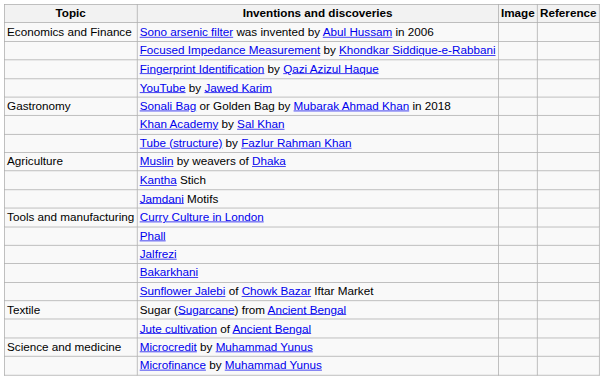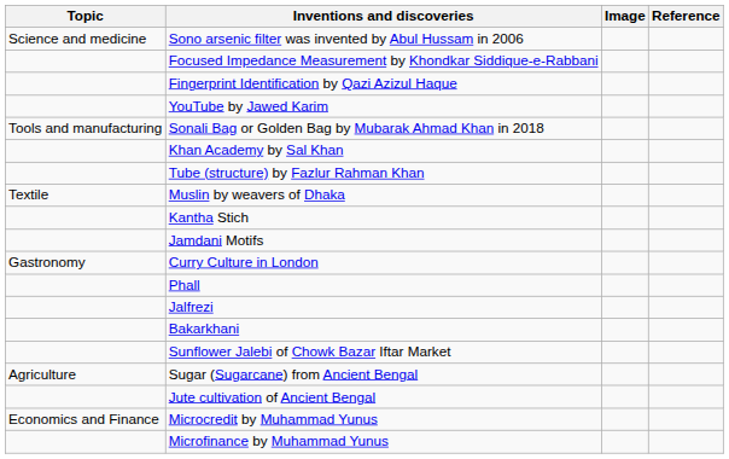 <table class="wikitable sortable static-row-numbers static-row-header-text">
 <tr>
 <th>Topic</th>
 <th>Inventions and discoveries</th>
 <th>Image</th>
 <th>Reference</th>
 </tr>
 <tr>
-<td>Economics and Finance</td>
+<td>Science and medicine</td>
 <td><a href='#'>Sono arsenic filter</a> was invented by <a href='#'>Abul Hussam</a> in 2006</td>
 <td></td>
 <td></td>
 </tr>
 <tr>
 <td></td>
 <td><a href='#'>Focused Impedance Measurement</a> by <a href='#'>Khondkar Siddique-e-Rabbani</a></td>
 <td></td>
 <td></td>
 </tr>
 <tr>
 <td></td>
 <td><a href='#'>Fingerprint Identification</a> by <a href='#'>Qazi Azizul Haque</a></td>
 <td></td>
 <td></td>
 </tr>
 <tr>
 <td></td>
 <td><a href='#'>YouTube</a> by <a href='#'>Jawed Karim</a></td>
 <td></td>
 <td></td>
 </tr>
 <tr>
-<td>Gastronomy</td>
+<td>Tools and manufacturing</td>
 <td><a href='#'>Sonali Bag</a> or Golden Bag by <a href='#'>Mubarak Ahmad Khan</a> in 2018</td>
 <td></td>
 <td></td>
 </tr>
 <tr>
 <td></td>
 <td><a href='#'>Khan Academy</a> by <a href='#'>Sal Khan</a></td>
 <td></td>
 <td></td>
 </tr>
 <tr>
 <td></td>
 <td><a href='#'>Tube (structure)</a> by <a href='#'>Fazlur Rahman Khan</a></td>
 <td></td>
 <td></td>
 </tr>
 <tr>
-<td>Agriculture</td>
+<td>Textile</td>
 <td><a href='#'>Muslin</a> by weavers of <a href='#'>Dhaka</a></td>
 <td></td>
 <td></td>
 </tr>
 <tr>
 <td></td>
 <td><a href='#'>Kantha</a> Stich</td>
 <td></td>
 <td></td>
 </tr>
 <tr>
 <td></td>
 <td><a href='#'>Jamdani</a> Motifs</td>
 <td></td>
 <td></td>
 </tr>
 <tr>
-<td>Tools and manufacturing</td>
+<td>Gastronomy</td>
 <td><a href='#'>Curry Culture in London</a></td>
 <td></td>
 <td></td>
 </tr>
 <tr>
 <td></td>
 <td><a href='#'>Phall</a></td>
 <td></td>
 <td></td>
 </tr>
 <tr>
 <td></td>
 <td><a href='#'>Jalfrezi</a></td>
 <td></td>
 <td></td>
 </tr>
 <tr>
 <td></td>
 <td><a href='#'>Bakarkhani</a></td>
 <td></td>
 <td></td>
 </tr>
 <tr>
 <td></td>
 <td><a href='#'>Sunflower Jalebi</a> of <a href='#'>Chowk Bazar</a> Iftar Market</td>
 <td></td>
 <td></td>
 </tr>
 <tr>
-<td>Textile</td>
+<td>Agriculture</td>
 <td>Sugar (<a href='#'>Sugarcane</a>) from <a href='#'>Ancient Bengal</a></td>
 <td></td>
 <td></td>
 </tr>
 <tr>
 <td></td>
 <td><a href='#'>Jute cultivation</a> of <a href='#'>Ancient Bengal</a></td>
 <td></td>
 <td></td>
 </tr>
 <tr>
-<td>Science and medicine</td>
+<td>Economics and Finance</td>
 <td><a href='#'>Microcredit</a> by <a href='#'>Muhammad Yunus</a></td>
 <td></td>
 <td></td>
 </tr>
 <tr>
 <td></td>
 <td><a href='#'>Microfinance</a> by <a href='#'>Muhammad Yunus</a></td>
 <td></td>
 <td></td>
 </tr>
 </table>
